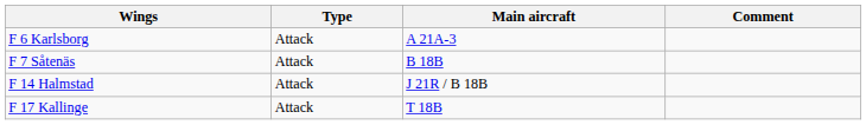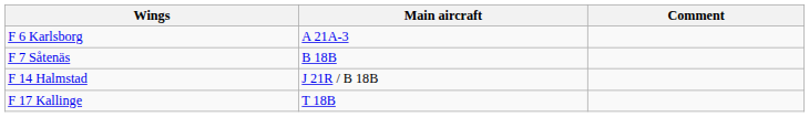 <table class="wikitable" width="60%">
 <tr>
 <th>Wings</th>
-<th>Type</th>
 <th>Main aircraft</th>
 <th>Comment</th>
 </tr>
 <tr>
 <td><a href='#'>F 6 Karlsborg</a></td>
-<td>Attack</td>
 <td><a href='#'>A 21A-3</a></td>
 <td></td>
 </tr>
 <tr>
 <td><a href='#'>F 7 Såtenäs</a></td>
-<td>Attack</td>
 <td><a href='#'>B 18B</a></td>
 <td></td>
 </tr>
 <tr>
 <td><a href='#'>F 14 Halmstad</a></td>
-<td>Attack</td>
 <td><a href='#'>J 21R</a> / B 18B</td>
 <td></td>
 </tr>
 <tr>
 <td><a href='#'>F 17 Kallinge</a></td>
-<td>Attack</td>
 <td><a href='#'>T 18B</a></td>
 <td></td>
 </tr>
 </table>
